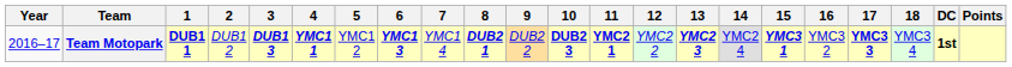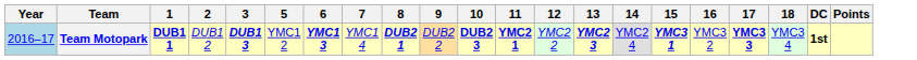 <table class="wikitable" style="text-align:center; font-size:85%">
 <tr>
 <th>Year</th>
 <th>Team</th>
 <th>1</th>
 <th>2</th>
 <th>3</th>
-<th>4</th>
 <th>5</th>
 <th>6</th>
 <th>7</th>
 <th>8</th>
 <th>9</th>
 <th>10</th>
 <th>11</th>
 <th>12</th>
 <th>13</th>
 <th>14</th>
 <th>15</th>
 <th>16</th>
 <th>17</th>
 <th>18</th>
 <th>DC</th>
 <th>Points</th>
 </tr>
 <tr>
-<td nowrap><a href='#'>2016–17</a></td>
+<td nowrap style="background: lightblue;"><a href='#'>2016–17</a></td>
 <th nowrap><a href='#'>Team Motopark</a></th>
 <td style="background:#FFFFBF;"><strong><a href='#'>DUB1<br>1</a></strong><br></td>
 <td style="background:#FFFFBF;"><em><a href='#'>DUB1<br>2</a></em><br></td>
 <td style="background:#FFFFBF;"><strong><em><a href='#'>DUB1<br>3</a></em></strong><br></td>
-<td style="background:#FFFFBF;"><strong><em><a href='#'>YMC1<br>1</a></em></strong><br></td>
 <td style="background:#FFFFBF;"><a href='#'>YMC1<br>2</a><br></td>
 <td style="background:#FFFFBF;"><strong><em><a href='#'>YMC1<br>3</a></em></strong><br></td>
 <td style="background:#FFFFBF;"><em><a href='#'>YMC1<br>4</a></em><br></td>
 <td style="background:#FFFFBF;"><strong><em><a href='#'>DUB2<br>1</a></em></strong><br></td>
 <td style="background:#FFDF9F;"><em><a href='#'>DUB2<br>2</a></em><br></td>
 <td style="background:#FFFFBF;"><strong><a href='#'>DUB2<br>3</a></strong><br></td>
 <td style="background:#FFFFBF;"><strong><a href='#'>YMC2<br>1</a></strong><br></td>
 <td style="background:#DFFFDF;"><em><a href='#'>YMC2<br>2</a></em><br></td>
 <td style="background:#FFFFBF;"><strong><em><a href='#'>YMC2<br>3</a></em></strong><br></td>
 <td style="background:#DFDFDF;"><a href='#'>YMC2<br>4</a><br></td>
 <td style="background:#FFFFBF;"><strong><em><a href='#'>YMC3<br>1</a></em></strong><br></td>
 <td style="background:#FFFFBF;"><a href='#'>YMC3<br>2</a><br></td>
 <td style="background:#FFFFBF;"><strong><a href='#'>YMC3<br>3</a></strong><br></td>
 <td style="background:#DFFFDF;"><a href='#'>YMC3<br>4</a><br></td>
 <th style="background:#FFFFBF;">1st</th>
 <th style="background:#FFFFBF;"></th>
 </tr>
 </table>
